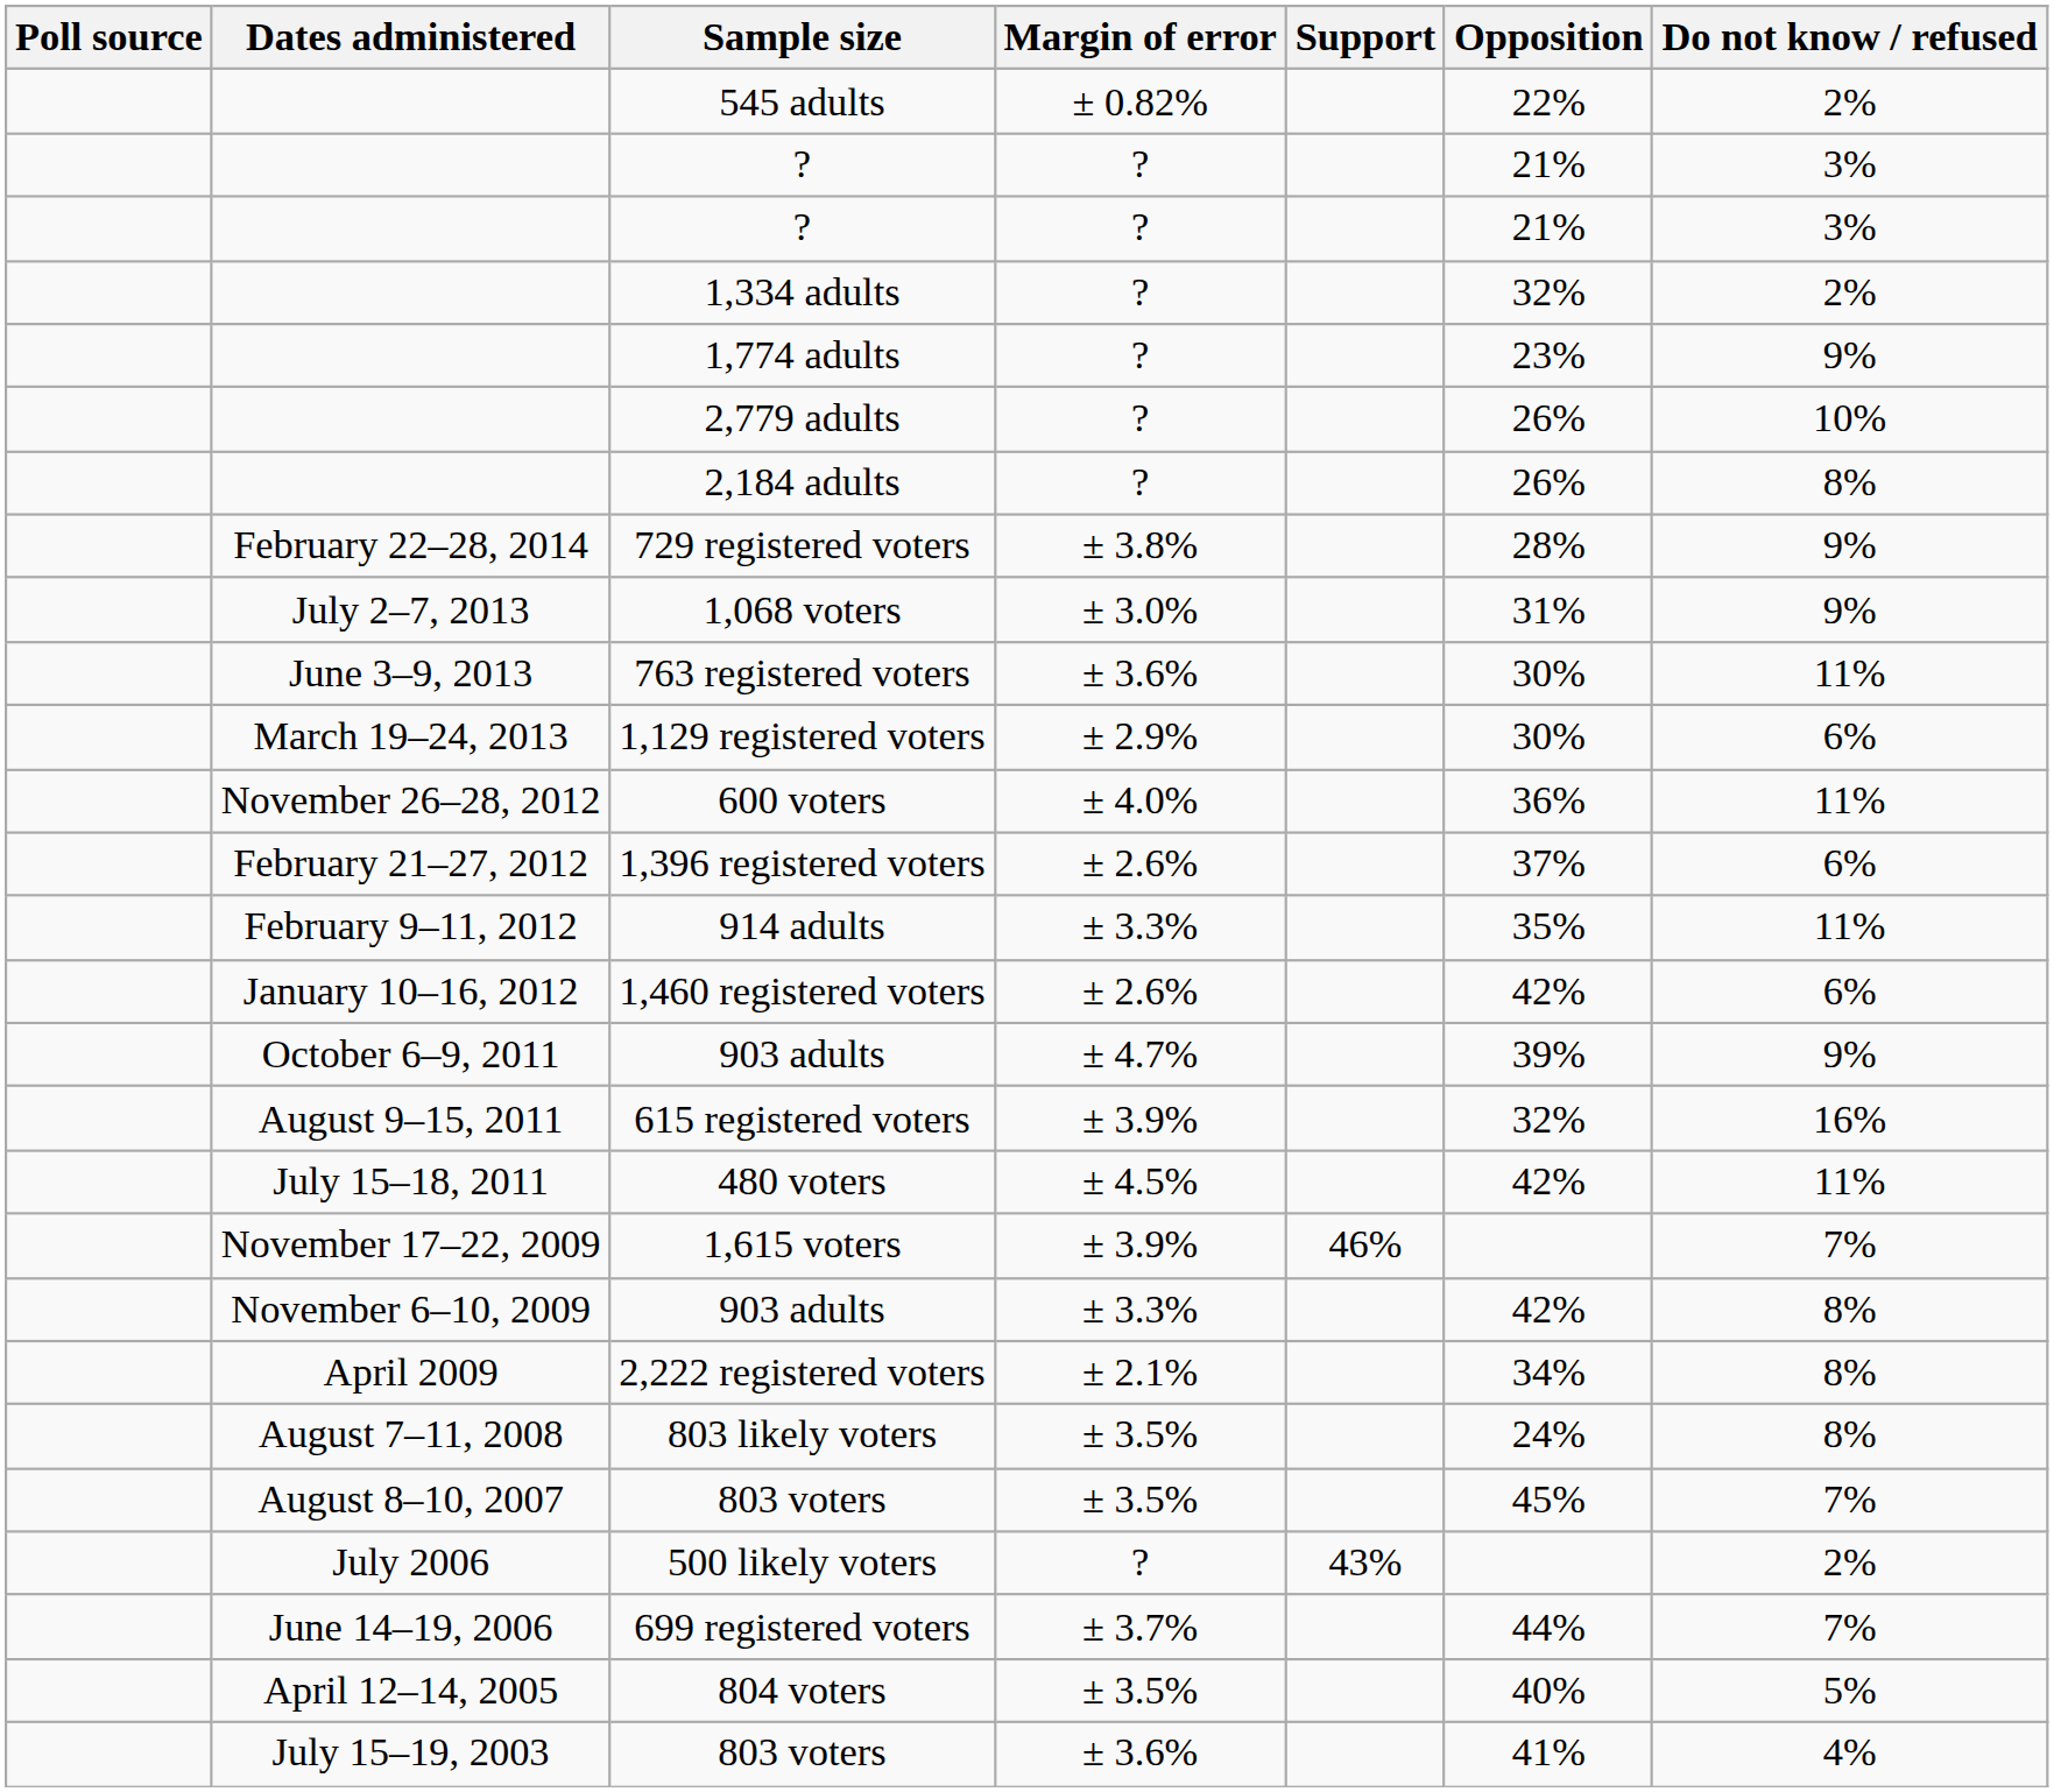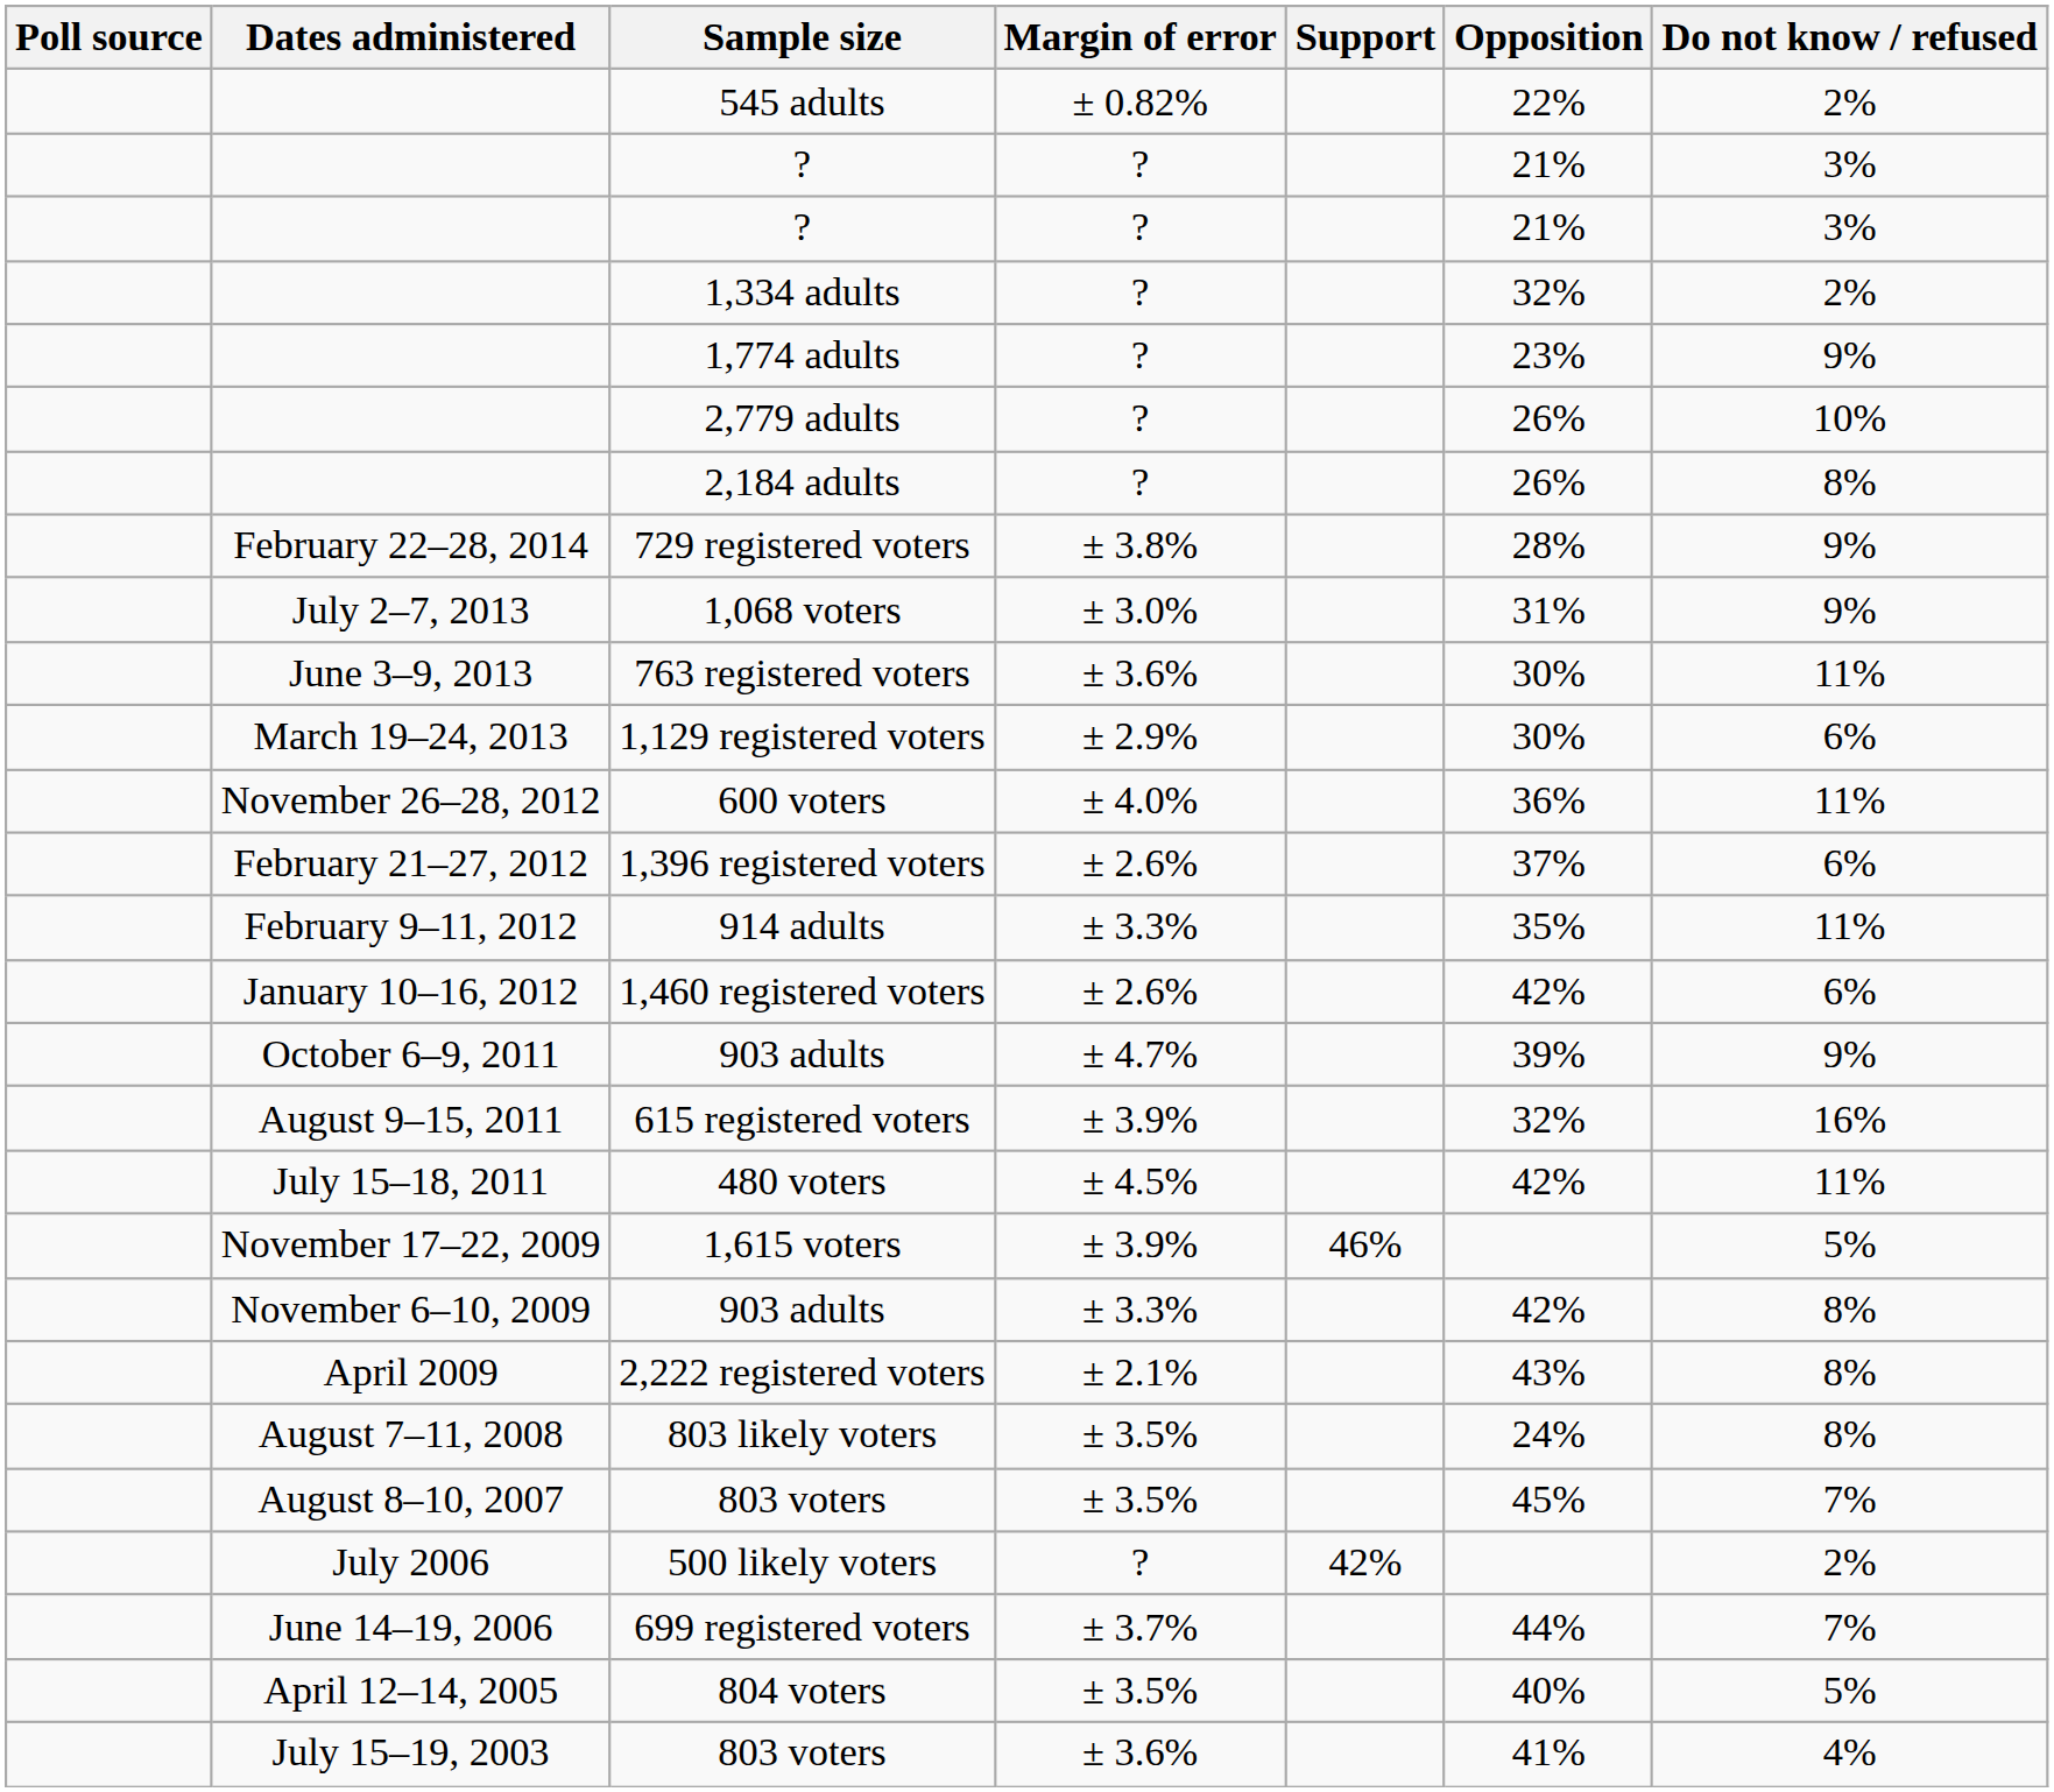 <table class="wikitable" style="text-align: center">
 <tr>
 <th>Poll source</th>
 <th>Dates administered</th>
 <th>Sample size</th>
 <th>Margin of error</th>
 <th>Support</th>
 <th>Opposition</th>
 <th>Do not know / refused</th>
 </tr>
 <tr>
 <td></td>
 <td></td>
 <td>545 adults</td>
 <td>± 0.82%</td>
 <td></td>
 <td>22%</td>
 <td>2%</td>
 </tr>
 <tr>
 <td></td>
 <td></td>
 <td>?</td>
 <td>?</td>
 <td></td>
 <td>21%</td>
 <td>3%</td>
 </tr>
 <tr>
 <td></td>
 <td></td>
 <td>?</td>
 <td>?</td>
 <td></td>
 <td>21%</td>
 <td>3%</td>
 </tr>
 <tr>
 <td></td>
 <td></td>
 <td>1,334 adults</td>
 <td>?</td>
 <td></td>
 <td>32%</td>
 <td>2%</td>
 </tr>
 <tr>
 <td></td>
 <td></td>
 <td>1,774 adults</td>
 <td>?</td>
 <td></td>
 <td>23%</td>
 <td>9%</td>
 </tr>
 <tr>
 <td></td>
 <td></td>
 <td>2,779 adults</td>
 <td>?</td>
 <td></td>
 <td>26%</td>
 <td>10%</td>
 </tr>
 <tr>
 <td></td>
 <td></td>
 <td>2,184 adults</td>
 <td>?</td>
 <td></td>
 <td>26%</td>
 <td>8%</td>
 </tr>
 <tr>
 <td></td>
 <td>February 22–28, 2014</td>
 <td>729 registered voters</td>
 <td>± 3.8%</td>
 <td></td>
 <td>28%</td>
 <td>9%</td>
 </tr>
 <tr>
 <td></td>
 <td>July 2–7, 2013</td>
 <td>1,068 voters</td>
 <td>± 3.0%</td>
 <td></td>
 <td>31%</td>
 <td>9%</td>
 </tr>
 <tr>
 <td></td>
 <td>June 3–9, 2013</td>
 <td>763 registered voters</td>
 <td>± 3.6%</td>
 <td></td>
 <td>30%</td>
 <td>11%</td>
 </tr>
 <tr>
 <td></td>
 <td>March 19–24, 2013</td>
 <td>1,129 registered voters</td>
 <td>± 2.9%</td>
 <td></td>
 <td>30%</td>
 <td>6%</td>
 </tr>
 <tr>
 <td></td>
 <td>November 26–28, 2012</td>
 <td>600 voters</td>
 <td>± 4.0%</td>
 <td></td>
 <td>36%</td>
 <td>11%</td>
 </tr>
 <tr>
 <td></td>
 <td>February 21–27, 2012</td>
 <td>1,396 registered voters</td>
 <td>± 2.6%</td>
 <td></td>
 <td>37%</td>
 <td>6%</td>
 </tr>
 <tr>
 <td></td>
 <td>February 9–11, 2012</td>
 <td>914 adults</td>
 <td>± 3.3%</td>
 <td></td>
 <td>35%</td>
 <td>11%</td>
 </tr>
 <tr>
 <td></td>
 <td>January 10–16, 2012</td>
 <td>1,460 registered voters</td>
 <td>± 2.6%</td>
 <td></td>
 <td>42%</td>
 <td>6%</td>
 </tr>
 <tr>
 <td></td>
 <td>October 6–9, 2011</td>
 <td>903 adults</td>
 <td>± 4.7%</td>
 <td></td>
 <td>39%</td>
 <td>9%</td>
 </tr>
 <tr>
 <td></td>
 <td>August 9–15, 2011</td>
 <td>615 registered voters</td>
 <td>± 3.9%</td>
 <td></td>
 <td>32%</td>
 <td>16%</td>
 </tr>
 <tr>
 <td></td>
 <td>July 15–18, 2011</td>
 <td>480 voters</td>
 <td>± 4.5%</td>
 <td></td>
 <td>42%</td>
 <td>11%</td>
 </tr>
 <tr>
 <td></td>
 <td>November 17–22, 2009</td>
 <td>1,615 voters</td>
 <td>± 3.9%</td>
 <td>46%</td>
 <td></td>
-<td>7%</td>
+<td>5%</td>
 </tr>
 <tr>
 <td></td>
 <td>November 6–10, 2009</td>
 <td>903 adults</td>
 <td>± 3.3%</td>
 <td></td>
 <td>42%</td>
 <td>8%</td>
 </tr>
 <tr>
 <td></td>
 <td>April 2009</td>
 <td>2,222 registered voters</td>
 <td>± 2.1%</td>
 <td></td>
-<td>34%</td>
+<td>43%</td>
 <td>8%</td>
 </tr>
 <tr>
 <td></td>
 <td>August 7–11, 2008</td>
 <td>803 likely voters</td>
 <td>± 3.5%</td>
 <td></td>
 <td>24%</td>
 <td>8%</td>
 </tr>
 <tr>
 <td></td>
 <td>August 8–10, 2007</td>
 <td>803 voters</td>
 <td>± 3.5%</td>
 <td></td>
 <td>45%</td>
 <td>7%</td>
 </tr>
 <tr>
 <td></td>
 <td>July 2006</td>
 <td>500 likely voters</td>
 <td>?</td>
-<td>43%</td>
+<td>42%</td>
 <td></td>
 <td>2%</td>
 </tr>
 <tr>
 <td></td>
 <td>June 14–19, 2006</td>
 <td>699 registered voters</td>
 <td>± 3.7%</td>
 <td></td>
 <td>44%</td>
 <td>7%</td>
 </tr>
 <tr>
 <td></td>
 <td>April 12–14, 2005</td>
 <td>804 voters</td>
 <td>± 3.5%</td>
 <td></td>
 <td>40%</td>
 <td>5%</td>
 </tr>
 <tr>
 <td></td>
 <td>July 15–19, 2003</td>
 <td>803 voters</td>
 <td>± 3.6%</td>
 <td></td>
 <td>41%</td>
 <td>4%</td>
 </tr>
 </table>
